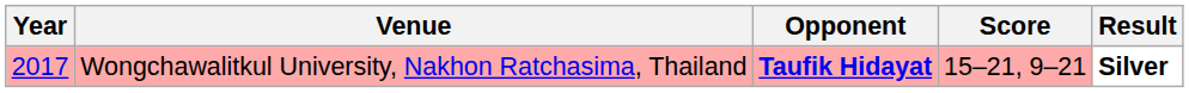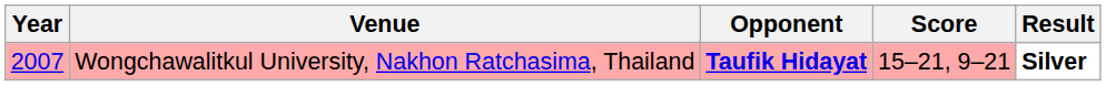 <table class="sortable wikitable" style="font-size: 95%;">
 <tr>
 <th>Year</th>
 <th>Venue</th>
 <th>Opponent</th>
 <th>Score</th>
 <th>Result</th>
 </tr>
 <tr style="background:#FFAAAA">
-<td align="center"><a href='#'>2017</a></td>
+<td align="center"><a href='#'>2007</a></td>
 <td align="left">Wongchawalitkul University, <a href='#'>Nakhon Ratchasima</a>, Thailand</td>
 <td align="left"><strong> <a href='#'>Taufik Hidayat</a></strong></td>
 <td align="left">15–21, 9–21</td>
 <td style="text-align:left; background:white"> <strong>Silver</strong></td>
 </tr>
 </table>
